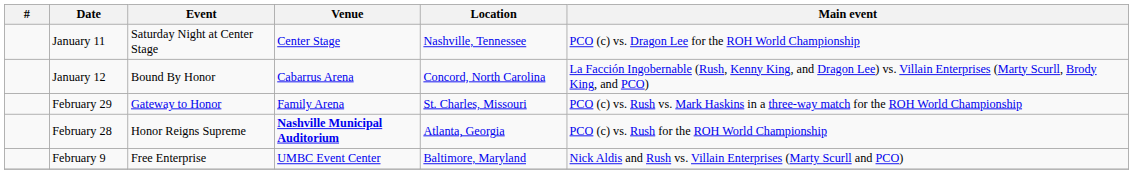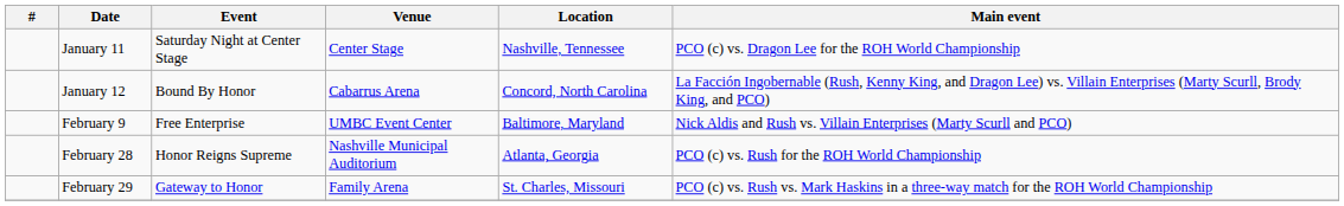 <table class="sortable wikitable succession-box" style="font-size:85%;">
 <tr>
 <th width=4%>#</th>
 <th width=7%>Date</th>
 <th width=13%>Event</th>
 <th width=13%>Venue</th>
 <th width=13%>Location</th>
 <th width=50%>Main event</th>
 </tr>
 <tr>
 <td></td>
 <td>January 11</td>
 <td>Saturday Night at Center Stage</td>
 <td><a href='#'>Center Stage</a></td>
 <td><a href='#'>Nashville, Tennessee</a></td>
 <td><a href='#'>PCO</a> (c) vs. <a href='#'>Dragon Lee</a> for the <a href='#'>ROH World Championship</a></td>
 </tr>
 <tr>
 <td></td>
 <td>January 12</td>
 <td>Bound By Honor</td>
 <td><a href='#'>Cabarrus Arena</a></td>
 <td><a href='#'>Concord, North Carolina</a></td>
 <td><a href='#'>La Facción Ingobernable</a> (<a href='#'>Rush</a>, <a href='#'>Kenny King</a>, and <a href='#'>Dragon Lee</a>) vs. <a href='#'>Villain Enterprises</a> (<a href='#'>Marty Scurll</a>, <a href='#'>Brody King</a>, and <a href='#'>PCO</a>)</td>
 </tr>
 <tr>
 <td></td>
+<td>February 9</td>
+<td>Free Enterprise</td>
+<td><a href='#'>UMBC Event Center</a></td>
+<td><a href='#'>Baltimore, Maryland</a></td>
+<td><a href='#'>Nick Aldis</a> and <a href='#'>Rush</a> vs. <a href='#'>Villain Enterprises</a> (<a href='#'>Marty Scurll</a> and <a href='#'>PCO</a>)</td>
+</tr>
+<tr>
+<td></td>
+<td>February 28</td>
+<td>Honor Reigns Supreme</td>
+<td><a href='#'>Nashville Municipal Auditorium</a></td>
+<td><a href='#'>Atlanta, Georgia</a></td>
+<td><a href='#'>PCO</a> (c) vs. <a href='#'>Rush</a> for the <a href='#'>ROH World Championship</a></td>
+</tr>
+<tr>
+<td></td>
 <td>February 29</td>
 <td><a href='#'>Gateway to Honor</a></td>
 <td><a href='#'>Family Arena</a></td>
 <td><a href='#'>St. Charles, Missouri</a></td>
 <td><a href='#'>PCO</a> (c) vs. <a href='#'>Rush</a> vs. <a href='#'>Mark Haskins</a> in a <a href='#'>three-way match</a> for the <a href='#'>ROH World Championship</a></td>
 </tr>
 <tr>
-<td></td>
-<td>February 28</td>
-<td>Honor Reigns Supreme</td>
-<td><strong><a href='#'>Nashville Municipal Auditorium</a></strong></td>
-<td><a href='#'>Atlanta, Georgia</a></td>
-<td><a href='#'>PCO</a> (c) vs. <a href='#'>Rush</a> for the <a href='#'>ROH World Championship</a></td>
-</tr>
-<tr>
-<td></td>
-<td>February 9</td>
-<td>Free Enterprise</td>
-<td><a href='#'>UMBC Event Center</a></td>
-<td><a href='#'>Baltimore, Maryland</a></td>
-<td><a href='#'>Nick Aldis</a> and <a href='#'>Rush</a> vs. <a href='#'>Villain Enterprises</a> (<a href='#'>Marty Scurll</a> and <a href='#'>PCO</a>)</td>
-</tr>
-<tr>
 </tr>
 </table>
